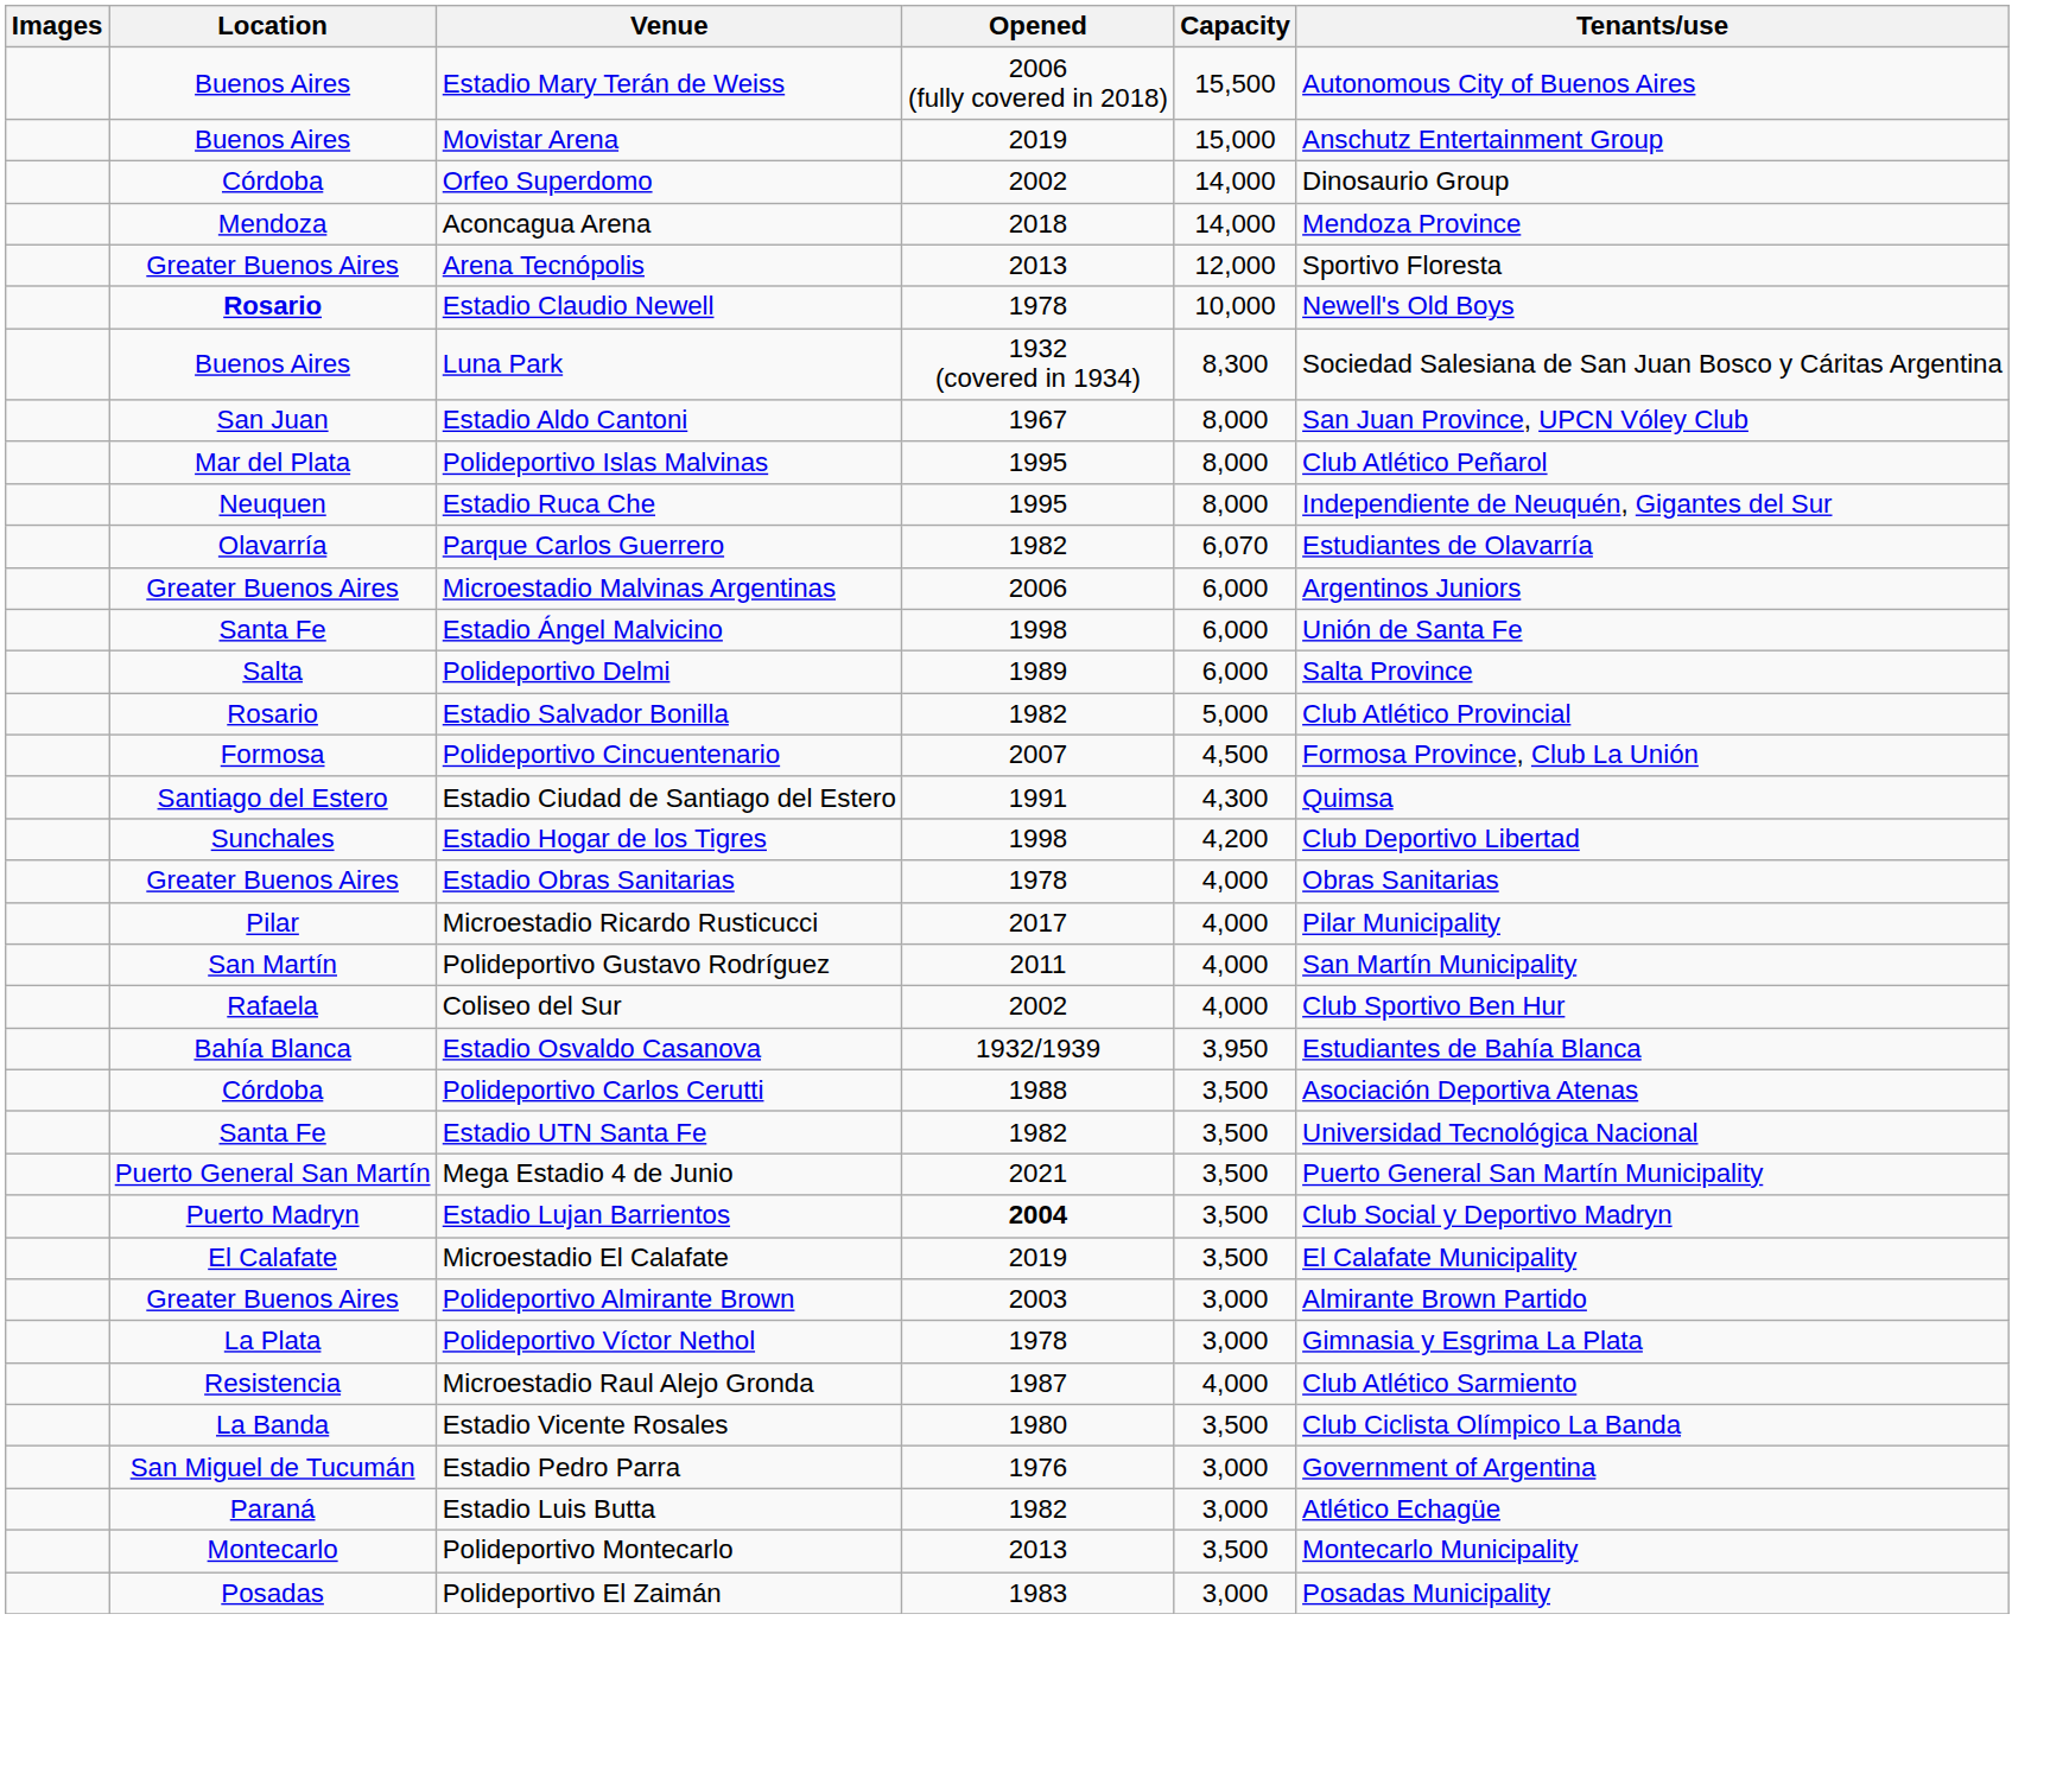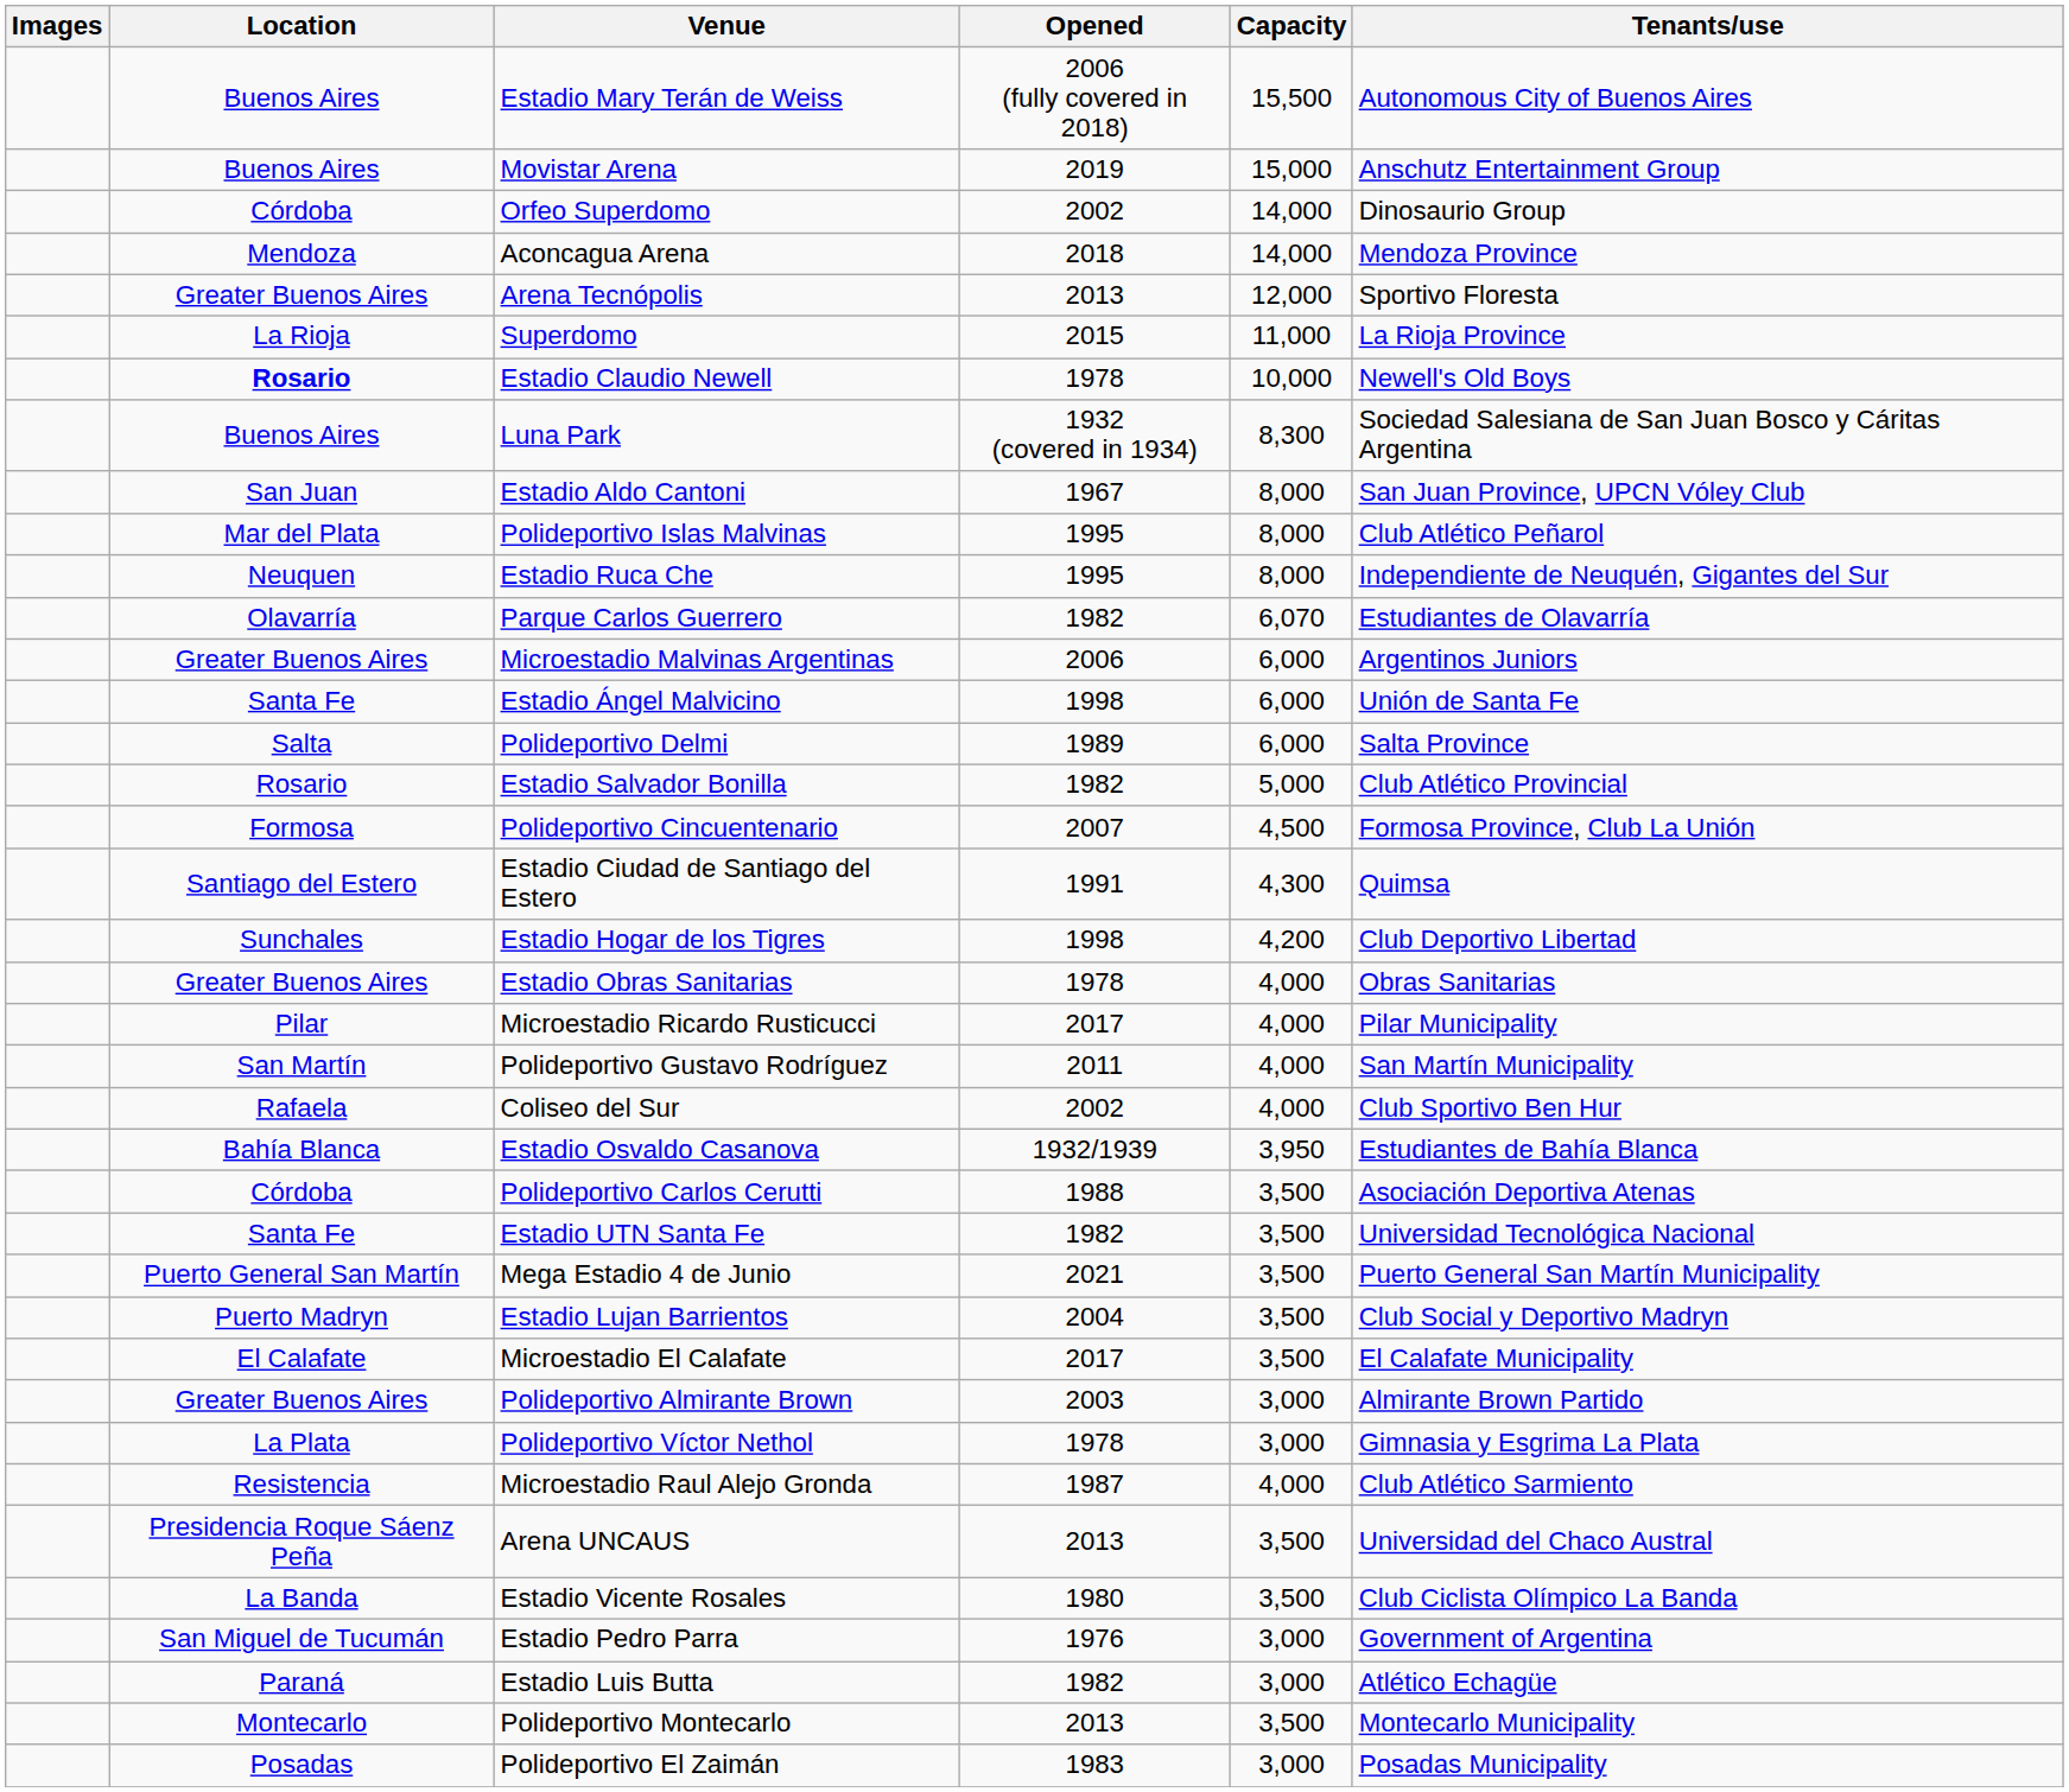 <table class="wikitable sortable">
 <tr>
 <th>Images</th>
 <th>Location</th>
 <th>Venue</th>
 <th>Opened</th>
 <th>Capacity</th>
 <th>Tenants/use</th>
 </tr>
 <tr>
 <td></td>
 <td align="center"><a href='#'>Buenos Aires</a></td>
 <td><a href='#'>Estadio Mary Terán de Weiss</a></td>
 <td align="center">2006<br>(fully covered in 2018)</td>
 <td align="center">15,500</td>
 <td><a href='#'>Autonomous City of Buenos Aires</a></td>
 </tr>
 <tr>
 <td></td>
 <td align="center"><a href='#'>Buenos Aires</a></td>
 <td><a href='#'>Movistar Arena</a></td>
 <td align="center">2019</td>
 <td align="center">15,000</td>
 <td><a href='#'>Anschutz Entertainment Group</a></td>
 </tr>
 <tr>
 <td></td>
 <td align="center"><a href='#'>Córdoba</a></td>
 <td><a href='#'>Orfeo Superdomo</a></td>
 <td align="center">2002</td>
 <td align="center">14,000</td>
 <td>Dinosaurio Group</td>
 </tr>
 <tr>
 <td></td>
 <td align="center"><a href='#'>Mendoza</a></td>
 <td>Aconcagua Arena</td>
 <td align="center">2018</td>
 <td align="center">14,000</td>
 <td><a href='#'>Mendoza Province</a></td>
 </tr>
 <tr>
 <td></td>
 <td align="center"><a href='#'>Greater Buenos Aires</a></td>
 <td><a href='#'>Arena Tecnópolis</a></td>
 <td align="center">2013</td>
 <td align="center">12,000</td>
 <td>Sportivo Floresta</td>
+</tr>
+<tr>
+<td></td>
+<td align="center"><a href='#'>La Rioja</a></td>
+<td><a href='#'>Superdomo</a></td>
+<td align="center">2015</td>
+<td align="center">11,000</td>
+<td><a href='#'>La Rioja Province</a></td>
 </tr>
 <tr>
 <td></td>
 <td align="center"><strong><a href='#'>Rosario</a></strong></td>
 <td><a href='#'>Estadio Claudio Newell</a></td>
 <td align="center">1978</td>
 <td align="center">10,000</td>
 <td><a href='#'>Newell's Old Boys</a></td>
 </tr>
 <tr>
 <td></td>
 <td align="center"><a href='#'>Buenos Aires</a></td>
 <td><a href='#'>Luna Park</a></td>
 <td align="center">1932<br>(covered in 1934)</td>
 <td align="center">8,300</td>
 <td>Sociedad Salesiana de San Juan Bosco y Cáritas Argentina</td>
 </tr>
 <tr>
 <td></td>
 <td align="center"><a href='#'>San Juan</a></td>
 <td><a href='#'>Estadio Aldo Cantoni</a></td>
 <td align="center">1967</td>
 <td align="center">8,000</td>
 <td><a href='#'>San Juan Province</a>, <a href='#'>UPCN Vóley Club</a></td>
 </tr>
 <tr>
 <td></td>
 <td align="center"><a href='#'>Mar del Plata</a></td>
 <td><a href='#'>Polideportivo Islas Malvinas</a></td>
 <td align="center">1995</td>
 <td align="center">8,000</td>
 <td><a href='#'>Club Atlético Peñarol</a></td>
 </tr>
 <tr>
 <td></td>
 <td align="center"><a href='#'>Neuquen</a></td>
 <td><a href='#'>Estadio Ruca Che</a></td>
 <td align="center">1995</td>
 <td align="center">8,000</td>
 <td><a href='#'>Independiente de Neuquén</a>, <a href='#'>Gigantes del Sur</a></td>
 </tr>
 <tr>
 <td></td>
 <td align="center"><a href='#'>Olavarría</a></td>
 <td><a href='#'>Parque Carlos Guerrero</a></td>
 <td align="center">1982</td>
 <td align="center">6,070</td>
 <td><a href='#'>Estudiantes de Olavarría</a></td>
 </tr>
 <tr>
 <td></td>
 <td align="center"><a href='#'>Greater Buenos Aires</a></td>
 <td><a href='#'>Microestadio Malvinas Argentinas</a></td>
 <td align="center">2006</td>
 <td align="center">6,000</td>
 <td><a href='#'>Argentinos Juniors</a></td>
 </tr>
 <tr>
 <td></td>
 <td align="center"><a href='#'>Santa Fe</a></td>
 <td><a href='#'>Estadio Ángel Malvicino</a></td>
 <td align="center">1998</td>
 <td align="center">6,000</td>
 <td><a href='#'>Unión de Santa Fe</a></td>
 </tr>
 <tr>
 <td></td>
 <td align="center"><a href='#'>Salta</a></td>
 <td><a href='#'>Polideportivo Delmi</a></td>
 <td align="center">1989</td>
 <td align="center">6,000</td>
 <td><a href='#'>Salta Province</a></td>
 </tr>
 <tr>
 <td></td>
 <td align="center"><a href='#'>Rosario</a></td>
 <td><a href='#'>Estadio Salvador Bonilla</a></td>
 <td align="center">1982</td>
 <td align="center">5,000</td>
 <td><a href='#'>Club Atlético Provincial</a></td>
 </tr>
 <tr>
 <td></td>
 <td align="center"><a href='#'>Formosa</a></td>
 <td><a href='#'>Polideportivo Cincuentenario</a></td>
 <td align="center">2007</td>
 <td align="center">4,500</td>
 <td><a href='#'>Formosa Province</a>, <a href='#'>Club La Unión</a></td>
 </tr>
 <tr>
 <td></td>
 <td align="center"><a href='#'>Santiago del Estero</a></td>
 <td>Estadio Ciudad de Santiago del Estero</td>
 <td align="center">1991</td>
 <td align="center">4,300</td>
 <td><a href='#'>Quimsa</a></td>
 </tr>
 <tr>
 <td></td>
 <td align="center"><a href='#'>Sunchales</a></td>
 <td><a href='#'>Estadio Hogar de los Tigres</a></td>
 <td align="center">1998</td>
 <td align="center">4,200</td>
 <td><a href='#'>Club Deportivo Libertad</a></td>
 </tr>
 <tr>
 <td></td>
 <td align="center"><a href='#'>Greater Buenos Aires</a></td>
 <td><a href='#'>Estadio Obras Sanitarias</a></td>
 <td align="center">1978</td>
 <td align="center">4,000</td>
 <td><a href='#'>Obras Sanitarias</a></td>
 </tr>
 <tr>
 <td></td>
 <td align="center"><a href='#'>Pilar</a></td>
 <td>Microestadio Ricardo Rusticucci</td>
 <td align="center">2017</td>
 <td align="center">4,000</td>
 <td><a href='#'>Pilar Municipality</a></td>
 </tr>
 <tr>
 <td></td>
 <td align="center"><a href='#'>San Martín</a></td>
 <td>Polideportivo Gustavo Rodríguez</td>
 <td align="center">2011</td>
 <td align="center">4,000</td>
 <td><a href='#'>San Martín Municipality</a></td>
 </tr>
 <tr>
 <td></td>
 <td align="center"><a href='#'>Rafaela</a></td>
 <td>Coliseo del Sur</td>
 <td align="center">2002</td>
 <td align="center">4,000</td>
 <td><a href='#'>Club Sportivo Ben Hur</a></td>
 </tr>
 <tr>
 <td></td>
 <td align="center"><a href='#'>Bahía Blanca</a></td>
 <td><a href='#'>Estadio Osvaldo Casanova</a></td>
 <td align="center">1932/1939</td>
 <td align="center">3,950</td>
 <td><a href='#'>Estudiantes de Bahía Blanca</a></td>
 </tr>
 <tr>
 <td></td>
 <td align="center"><a href='#'>Córdoba</a></td>
 <td><a href='#'>Polideportivo Carlos Cerutti</a></td>
 <td align="center">1988</td>
 <td align="center">3,500</td>
 <td><a href='#'>Asociación Deportiva Atenas</a></td>
 </tr>
 <tr>
 <td></td>
 <td align="center"><a href='#'>Santa Fe</a></td>
 <td><a href='#'>Estadio UTN Santa Fe</a></td>
 <td align="center">1982</td>
 <td align="center">3,500</td>
 <td><a href='#'>Universidad Tecnológica Nacional</a></td>
 </tr>
 <tr>
 <td></td>
 <td align="center"><a href='#'>Puerto General San Martín</a></td>
 <td>Mega Estadio 4 de Junio</td>
 <td align="center">2021</td>
 <td align="center">3,500</td>
 <td><a href='#'>Puerto General San Martín Municipality</a></td>
 </tr>
 <tr>
 <td></td>
 <td align="center"><a href='#'>Puerto Madryn</a></td>
 <td><a href='#'>Estadio Lujan Barrientos</a></td>
-<td align="center"><strong>2004</strong></td>
+<td align="center">2004</td>
 <td align="center">3,500</td>
 <td><a href='#'>Club Social y Deportivo Madryn</a></td>
 </tr>
 <tr>
 <td></td>
 <td align="center"><a href='#'>El Calafate</a></td>
 <td>Microestadio El Calafate</td>
-<td align="center">2019</td>
+<td align="center">2017</td>
 <td align="center">3,500</td>
 <td><a href='#'>El Calafate Municipality</a></td>
 </tr>
 <tr>
 <td></td>
 <td align="center"><a href='#'>Greater Buenos Aires</a></td>
 <td><a href='#'>Polideportivo Almirante Brown</a></td>
 <td align="center">2003</td>
 <td align="center">3,000</td>
 <td><a href='#'>Almirante Brown Partido</a></td>
 </tr>
 <tr>
 <td></td>
 <td align="center"><a href='#'>La Plata</a></td>
 <td><a href='#'>Polideportivo Víctor Nethol</a></td>
 <td align="center">1978</td>
 <td align="center">3,000</td>
 <td><a href='#'>Gimnasia y Esgrima La Plata</a></td>
 </tr>
 <tr>
 <td></td>
 <td align="center"><a href='#'>Resistencia</a></td>
 <td>Microestadio Raul Alejo Gronda</td>
 <td align="center">1987</td>
 <td align="center">4,000</td>
 <td><a href='#'>Club Atlético Sarmiento</a></td>
+</tr>
+<tr>
+<td></td>
+<td align="center"><a href='#'>Presidencia Roque Sáenz Peña</a></td>
+<td>Arena UNCAUS</td>
+<td align="center">2013</td>
+<td align="center">3,500</td>
+<td><a href='#'>Universidad del Chaco Austral</a></td>
 </tr>
 <tr>
 <td></td>
 <td align="center"><a href='#'>La Banda</a></td>
 <td>Estadio Vicente Rosales</td>
 <td align="center">1980</td>
 <td align="center">3,500</td>
 <td><a href='#'>Club Ciclista Olímpico La Banda</a></td>
 </tr>
 <tr>
 <td></td>
 <td align="center"><a href='#'>San Miguel de Tucumán</a></td>
 <td>Estadio Pedro Parra</td>
 <td align="center">1976</td>
 <td align="center">3,000</td>
 <td><a href='#'>Government of Argentina</a></td>
 </tr>
 <tr>
 <td></td>
 <td align="center"><a href='#'>Paraná</a></td>
 <td>Estadio Luis Butta</td>
 <td align="center">1982</td>
 <td align="center">3,000</td>
 <td><a href='#'>Atlético Echagüe</a></td>
 </tr>
 <tr>
 <td></td>
 <td align="center"><a href='#'>Montecarlo</a></td>
 <td>Polideportivo Montecarlo</td>
 <td align="center">2013</td>
 <td align="center">3,500</td>
 <td><a href='#'>Montecarlo Municipality</a></td>
 </tr>
 <tr>
 <td></td>
 <td align="center"><a href='#'>Posadas</a></td>
 <td>Polideportivo El Zaimán</td>
 <td align="center">1983</td>
 <td align="center">3,000</td>
 <td><a href='#'>Posadas Municipality</a></td>
 </tr>
 </table>
